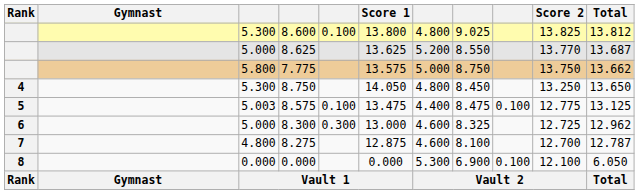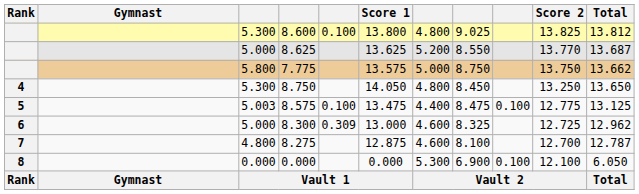 <table class="wikitable sortable" style="text-align:center; font-size:95%">
 <tr>
 <th scope=col>Rank</th>
 <th scope=col width="210">Gymnast</th>
 <th scope=col></th>
 <th scope=col></th>
 <th scope=col></th>
 <th scope=col>Score 1</th>
 <th scope=col></th>
 <th scope=col></th>
 <th scope=col></th>
 <th scope=col>Score 2</th>
 <th scope=col>Total</th>
 </tr>
 <tr bgcolor=fffcaf>
 <th scope=row></th>
 <td align="left"></td>
 <td>5.300</td>
 <td>8.600</td>
 <td>0.100</td>
 <td>13.800</td>
 <td>4.800</td>
 <td>9.025</td>
 <td></td>
 <td>13.825</td>
 <td>13.812</td>
 </tr>
 <tr bgcolor=e5e5e5>
 <th scope=row></th>
 <td align="left"></td>
 <td>5.000</td>
 <td>8.625</td>
 <td></td>
 <td>13.625</td>
 <td>5.200</td>
 <td>8.550</td>
 <td></td>
 <td>13.770</td>
 <td>13.687</td>
 </tr>
 <tr bgcolor=eecc99>
 <th scope=row></th>
 <td align="left"></td>
 <td>5.800</td>
 <td>7.775</td>
 <td></td>
 <td>13.575</td>
 <td>5.000</td>
 <td>8.750</td>
 <td></td>
 <td>13.750</td>
 <td>13.662</td>
 </tr>
 <tr>
 <th scope=row>4</th>
 <td align="left"></td>
 <td>5.300</td>
 <td>8.750</td>
 <td></td>
 <td>14.050</td>
 <td>4.800</td>
 <td>8.450</td>
 <td></td>
 <td>13.250</td>
 <td>13.650</td>
 </tr>
 <tr>
 <th scope=row>5</th>
 <td align="left"></td>
 <td>5.003</td>
 <td>8.575</td>
 <td>0.100</td>
 <td>13.475</td>
 <td>4.400</td>
 <td>8.475</td>
 <td>0.100</td>
 <td>12.775</td>
 <td>13.125</td>
 </tr>
 <tr>
 <th scope=row>6</th>
 <td align="left"></td>
 <td>5.000</td>
 <td>8.300</td>
-<td>0.300</td>
+<td>0.309</td>
 <td>13.000</td>
 <td>4.600</td>
 <td>8.325</td>
 <td></td>
 <td>12.725</td>
 <td>12.962</td>
 </tr>
 <tr>
 <th scope=row>7</th>
 <td align="left"></td>
 <td>4.800</td>
 <td>8.275</td>
 <td></td>
 <td>12.875</td>
 <td>4.600</td>
 <td>8.100</td>
 <td></td>
 <td>12.700</td>
 <td>12.787</td>
 </tr>
 <tr>
 <th scope=row>8</th>
 <td align="left"></td>
 <td>0.000</td>
 <td>0.000</td>
 <td></td>
 <td>0.000</td>
 <td>5.300</td>
 <td>6.900</td>
 <td>0.100</td>
 <td>12.100</td>
 <td>6.050</td>
 </tr>
 <tr class="sortbottom">
 <th scope=col>Rank</th>
 <th scope=col width="210">Gymnast</th>
 <th scope=col colspan="4">Vault 1</th>
 <th scope=col colspan="4">Vault 2</th>
 <th scope=col>Total</th>
 </tr>
 </table>
